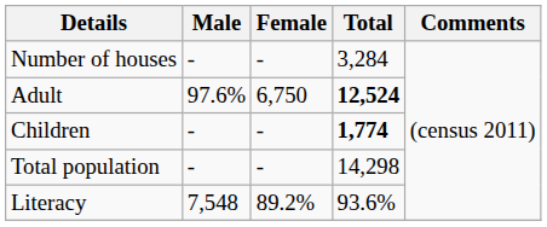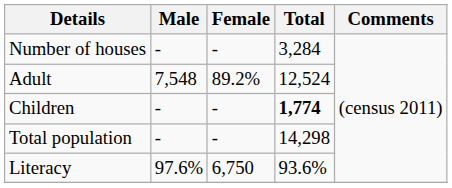 <table class="wikitable  sortable">
 <tr>
 <th>Details</th>
 <th>Male</th>
 <th>Female</th>
 <th>Total</th>
 <th>Comments</th>
 </tr>
 <tr>
 <td>Number of  houses</td>
 <td>-</td>
 <td>-</td>
 <td>3,284</td>
 <td rowspan="5">(census  2011)</td>
 </tr>
 <tr>
 <td>Adult</td>
-<td>97.6%</td>
-<td>6,750</td>
-<td><strong>12,524</strong></td>
+<td>7,548</td>
+<td>89.2%</td>
+<td>12,524</td>
 </tr>
 <tr>
 <td>Children</td>
 <td>-</td>
 <td>-</td>
 <td><strong>1,774</strong></td>
 </tr>
 <tr>
 <td>Total population</td>
 <td>-</td>
 <td>-</td>
 <td>14,298</td>
 </tr>
 <tr>
 <td>Literacy</td>
-<td>7,548</td>
-<td>89.2%</td>
+<td>97.6%</td>
+<td>6,750</td>
 <td>93.6%</td>
 </tr>
 <tr>
 </tr>
 </table>
